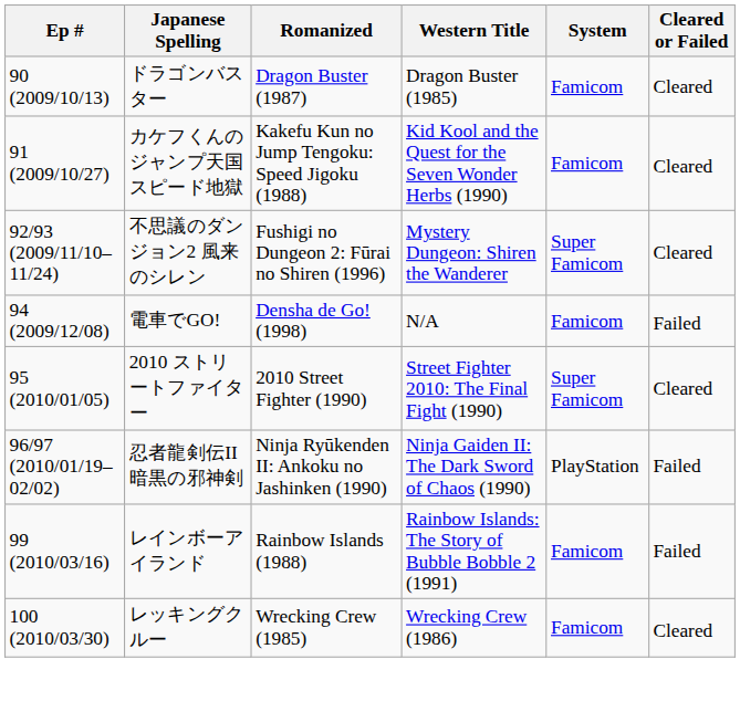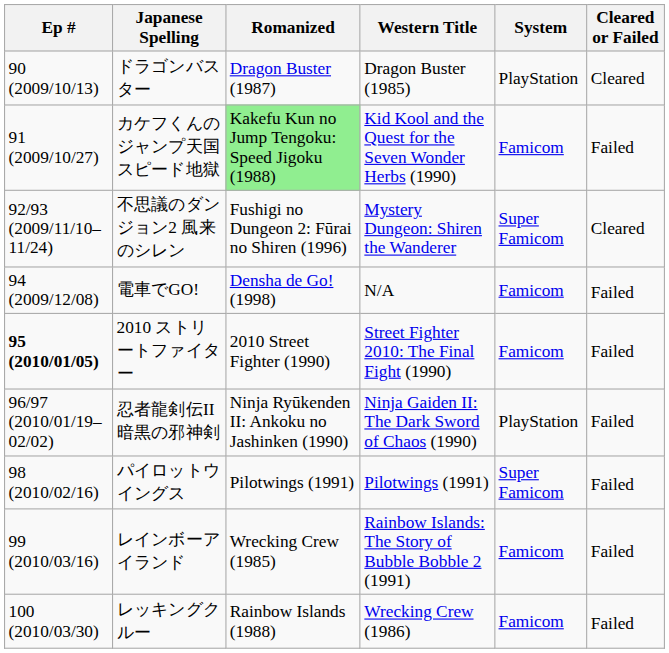 <table class="wikitable" style="width:98%;">
 <tr>
 <th>Ep #</th>
 <th>Japanese Spelling</th>
 <th>Romanized</th>
 <th>Western Title</th>
 <th>System</th>
 <th>Cleared or Failed</th>
 </tr>
 <tr>
 <td>90<br>(2009/10/13)</td>
 <td>ドラゴンバスター</td>
 <td><a href='#'>Dragon Buster</a> (1987)</td>
 <td>Dragon Buster (1985)</td>
-<td><a href='#'>Famicom</a></td>
+<td>PlayStation</td>
 <td>Cleared</td>
 </tr>
 <tr>
 <td>91<br>(2009/10/27)</td>
 <td>カケフくんのジャンプ天国 スピード地獄</td>
-<td>Kakefu Kun no Jump Tengoku: Speed Jigoku (1988)</td>
+<td style="background: lightgreen;">Kakefu Kun no Jump Tengoku: Speed Jigoku (1988)</td>
 <td><a href='#'>Kid Kool and the Quest for the Seven Wonder Herbs</a> (1990)</td>
 <td><a href='#'>Famicom</a></td>
-<td>Cleared<sup></sup></td>
+<td>Failed</td>
 </tr>
 <tr>
 <td>92/93<br>(2009/11/10–11/24)</td>
 <td>不思議のダンジョン2 風来のシレン</td>
 <td>Fushigi no Dungeon 2: Fūrai no Shiren (1996)</td>
 <td><a href='#'>Mystery Dungeon: Shiren the Wanderer</a></td>
 <td><a href='#'>Super Famicom</a></td>
 <td>Cleared</td>
 </tr>
 <tr>
 <td>94<br>(2009/12/08)</td>
 <td>電車でGO!</td>
 <td><a href='#'>Densha de Go!</a> (1998)</td>
 <td>N/A</td>
 <td><a href='#'>Famicom</a></td>
 <td>Failed<sup></sup></td>
 </tr>
 <tr>
-<td>95<br>(2010/01/05)</td>
+<td><strong>95<br>(2010/01/05)</strong></td>
 <td>2010 ストリートファイター</td>
 <td>2010 Street Fighter (1990)</td>
 <td><a href='#'>Street Fighter 2010: The Final Fight</a> (1990)</td>
-<td><a href='#'>Super Famicom</a></td>
-<td>Cleared</td>
+<td><a href='#'>Famicom</a></td>
+<td>Failed</td>
 </tr>
 <tr>
 <td>96/97<br>(2010/01/19–02/02)</td>
 <td>忍者龍剣伝II 暗黒の邪神剣</td>
 <td>Ninja Ryūkenden II: Ankoku no Jashinken (1990)</td>
 <td><a href='#'>Ninja Gaiden II: The Dark Sword of Chaos</a> (1990)</td>
 <td>PlayStation</td>
 <td>Failed</td>
 </tr>
 <tr>
+<td>98<br>(2010/02/16)</td>
+<td>パイロットウイングス</td>
+<td>Pilotwings (1991)</td>
+<td><a href='#'>Pilotwings</a> (1991)</td>
+<td><a href='#'>Super Famicom</a></td>
+<td>Failed<sup></sup></td>
+</tr>
+<tr>
 <td>99<br>(2010/03/16)</td>
 <td>レインボーアイランド</td>
-<td>Rainbow Islands (1988)</td>
+<td>Wrecking Crew (1985)</td>
 <td><a href='#'>Rainbow Islands: The Story of Bubble Bobble 2</a> (1991)</td>
 <td><a href='#'>Famicom</a></td>
 <td>Failed</td>
 </tr>
 <tr>
 <td>100<br>(2010/03/30)</td>
 <td>レッキングクルー</td>
-<td>Wrecking Crew (1985)</td>
+<td>Rainbow Islands (1988)</td>
 <td><a href='#'>Wrecking Crew</a> (1986)</td>
 <td><a href='#'>Famicom</a></td>
-<td>Cleared<sup></sup></td>
+<td>Failed<sup></sup></td>
 </tr>
 </table>
